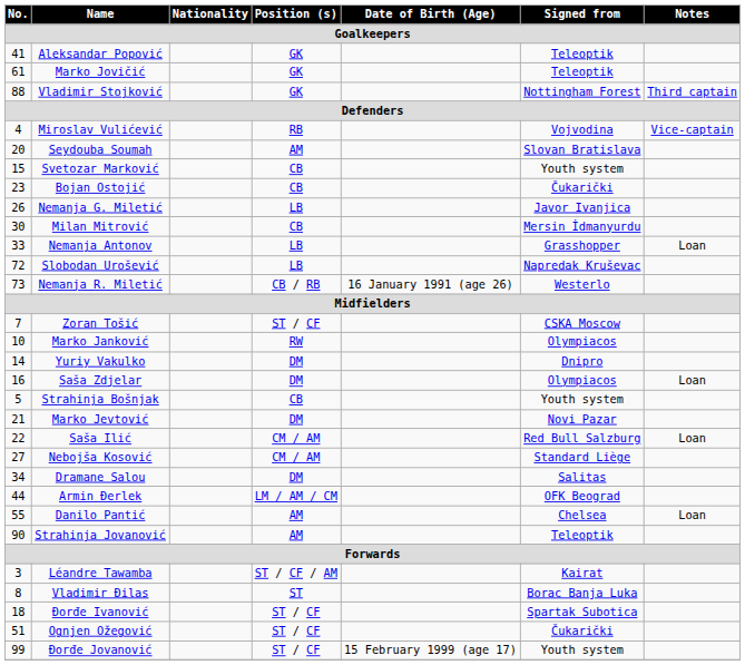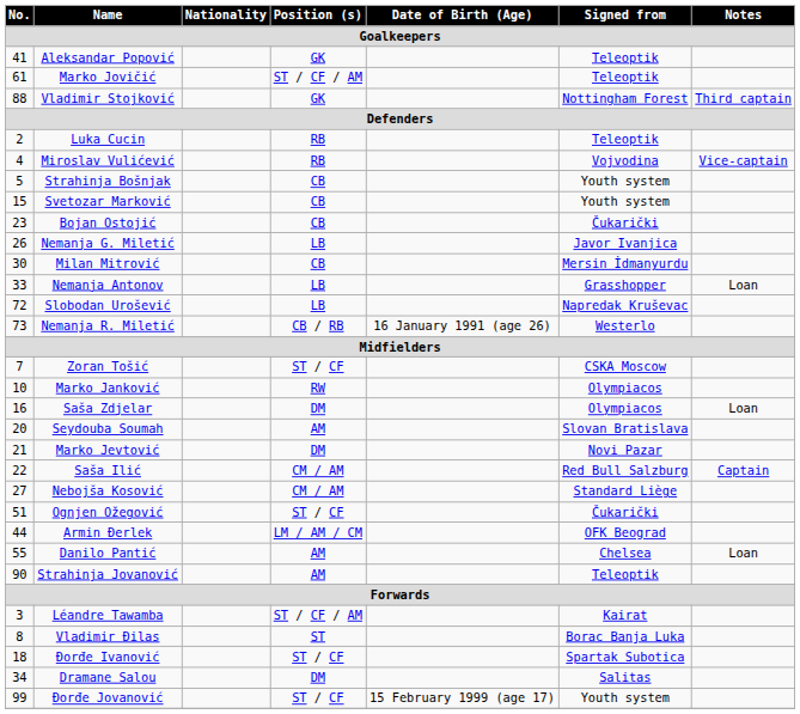 <table class="wikitable" style="text-align:center; font-size:90%; width:85%;">
 <tr>
 <th style="background:#000000; color:white; text-align:center;">No.</th>
 <th style="background:#000000; color:white; text-align:center;">Name</th>
 <th style="background:#000000; color:white; text-align:center;">Nationality</th>
 <th style="background:#000000; color:white; text-align:center;">Position (s)</th>
 <th style="background:#000000; color:white; text-align:center;">Date of Birth (Age)</th>
 <th style="background:#000000; color:white; text-align:center;">Signed from</th>
 <th style="background:#000000; color:white; text-align:center;">Notes</th>
 </tr>
 <tr>
 <th colspan=7 style="background:#dcdcdc; text-align:center;">Goalkeepers</th>
 </tr>
 <tr>
 <td>41</td>
 <td><a href='#'>Aleksandar Popović</a></td>
 <td></td>
 <td><a href='#'>GK</a></td>
 <td></td>
 <td> <a href='#'>Teleoptik</a></td>
 <td></td>
 </tr>
 <tr>
 <td>61</td>
 <td><a href='#'>Marko Jovičić</a></td>
 <td></td>
-<td><a href='#'>GK</a></td>
+<td><a href='#'>ST</a> / <a href='#'>CF</a> / <a href='#'>AM</a></td>
 <td></td>
 <td> <a href='#'>Teleoptik</a></td>
 <td></td>
 </tr>
 <tr>
 <td>88</td>
 <td><a href='#'>Vladimir Stojković</a></td>
 <td></td>
 <td><a href='#'>GK</a></td>
 <td></td>
 <td> <a href='#'>Nottingham Forest</a></td>
 <td><a href='#'>Third captain</a></td>
 </tr>
 <tr>
 <th colspan=7 style="background:#dcdcdc; text-align:center;">Defenders</th>
 </tr>
 <tr>
+<td>2</td>
+<td><a href='#'>Luka Cucin</a></td>
+<td></td>
+<td><a href='#'>RB</a></td>
+<td></td>
+<td> <a href='#'>Teleoptik</a></td>
+<td></td>
+</tr>
+<tr>
 <td>4</td>
 <td><a href='#'>Miroslav Vulićević</a></td>
 <td></td>
 <td><a href='#'>RB</a></td>
 <td></td>
 <td> <a href='#'>Vojvodina</a></td>
 <td><a href='#'>Vice-captain</a></td>
 </tr>
 <tr>
-<td>20</td>
-<td><a href='#'>Seydouba Soumah</a></td>
+<td>5</td>
+<td><a href='#'>Strahinja Bošnjak</a></td>
 <td></td>
-<td><a href='#'>AM</a></td>
+<td><a href='#'>CB</a></td>
 <td></td>
-<td> <a href='#'>Slovan Bratislava</a></td>
+<td>Youth system</td>
 <td></td>
 </tr>
 <tr>
 <td>15</td>
 <td><a href='#'>Svetozar Marković</a></td>
 <td></td>
 <td><a href='#'>CB</a></td>
 <td></td>
 <td>Youth system</td>
 <td></td>
 </tr>
 <tr>
 <td>23</td>
 <td><a href='#'>Bojan Ostojić</a></td>
 <td></td>
 <td><a href='#'>CB</a></td>
 <td></td>
 <td> <a href='#'>Čukarički</a></td>
 <td></td>
 </tr>
 <tr>
 <td>26</td>
 <td><a href='#'>Nemanja G. Miletić</a></td>
 <td></td>
 <td><a href='#'>LB</a></td>
 <td></td>
 <td> <a href='#'>Javor Ivanjica</a></td>
 <td></td>
 </tr>
 <tr>
 <td>30</td>
 <td><a href='#'>Milan Mitrović</a></td>
 <td></td>
 <td><a href='#'>CB</a></td>
 <td></td>
 <td> <a href='#'>Mersin İdmanyurdu</a></td>
 <td></td>
 </tr>
 <tr>
 <td>33</td>
 <td><a href='#'>Nemanja Antonov</a></td>
 <td></td>
 <td><a href='#'>LB</a></td>
 <td></td>
 <td> <a href='#'>Grasshopper</a></td>
 <td>Loan</td>
 </tr>
 <tr>
 <td>72</td>
 <td><a href='#'>Slobodan Urošević</a></td>
 <td></td>
 <td><a href='#'>LB</a></td>
 <td></td>
 <td> <a href='#'>Napredak Kruševac</a></td>
 <td></td>
 </tr>
 <tr>
 <td>73</td>
 <td><a href='#'>Nemanja R. Miletić</a></td>
 <td></td>
 <td><a href='#'>CB</a> / <a href='#'>RB</a></td>
 <td>16 January 1991 (age 26)</td>
 <td> <a href='#'>Westerlo</a></td>
 <td></td>
 </tr>
 <tr>
 <th colspan=7 style="background:#dcdcdc; text-align:center;">Midfielders</th>
 </tr>
 <tr>
 <td>7</td>
 <td><a href='#'>Zoran Tošić</a></td>
 <td></td>
 <td><a href='#'>ST</a> / <a href='#'>CF</a></td>
 <td></td>
 <td> <a href='#'>CSKA Moscow</a></td>
 <td></td>
 </tr>
 <tr>
 <td>10</td>
 <td><a href='#'>Marko Janković</a></td>
 <td></td>
 <td><a href='#'>RW</a></td>
 <td></td>
 <td> <a href='#'>Olympiacos</a></td>
 <td></td>
 </tr>
 <tr>
-<td>14</td>
-<td><a href='#'>Yuriy Vakulko</a></td>
-<td></td>
-<td><a href='#'>DM</a></td>
-<td></td>
-<td> <a href='#'>Dnipro</a></td>
-<td></td>
-</tr>
-<tr>
 <td>16</td>
 <td><a href='#'>Saša Zdjelar</a></td>
 <td></td>
 <td><a href='#'>DM</a></td>
 <td></td>
 <td> <a href='#'>Olympiacos</a></td>
 <td>Loan</td>
 </tr>
 <tr>
-<td>5</td>
-<td><a href='#'>Strahinja Bošnjak</a></td>
+<td>20</td>
+<td><a href='#'>Seydouba Soumah</a></td>
 <td></td>
-<td><a href='#'>CB</a></td>
+<td><a href='#'>AM</a></td>
 <td></td>
-<td>Youth system</td>
+<td> <a href='#'>Slovan Bratislava</a></td>
 <td></td>
 </tr>
 <tr>
 <td>21</td>
 <td><a href='#'>Marko Jevtović</a></td>
 <td></td>
 <td><a href='#'>DM</a></td>
 <td></td>
 <td> <a href='#'>Novi Pazar</a></td>
 <td></td>
 </tr>
 <tr>
 <td>22</td>
 <td><a href='#'>Saša Ilić</a></td>
 <td></td>
 <td><a href='#'>CM / AM</a></td>
 <td></td>
 <td> <a href='#'>Red Bull Salzburg</a></td>
-<td>Loan</td>
+<td><a href='#'>Captain</a></td>
 </tr>
 <tr>
 <td>27</td>
 <td><a href='#'>Nebojša Kosović</a></td>
 <td></td>
 <td><a href='#'>CM / AM</a></td>
 <td></td>
 <td> <a href='#'>Standard Liège</a></td>
 <td></td>
 </tr>
 <tr>
-<td>34</td>
-<td><a href='#'>Dramane Salou</a></td>
+<td>51</td>
+<td><a href='#'>Ognjen Ožegović</a></td>
 <td></td>
-<td><a href='#'>DM</a></td>
+<td><a href='#'>ST</a> / <a href='#'>CF</a></td>
 <td></td>
-<td> <a href='#'>Salitas</a></td>
+<td> <a href='#'>Čukarički</a></td>
 <td></td>
 </tr>
 <tr>
 <td>44</td>
 <td><a href='#'>Armin Đerlek</a></td>
 <td></td>
 <td><a href='#'>LM / AM / CM</a></td>
 <td></td>
 <td> <a href='#'>OFK Beograd</a></td>
 <td></td>
 </tr>
 <tr>
 <td>55</td>
 <td><a href='#'>Danilo Pantić</a></td>
 <td></td>
 <td><a href='#'>AM</a></td>
 <td></td>
 <td> <a href='#'>Chelsea</a></td>
 <td>Loan</td>
 </tr>
 <tr>
 <td>90</td>
 <td><a href='#'>Strahinja Jovanović</a></td>
 <td></td>
 <td><a href='#'>AM</a></td>
 <td></td>
 <td> <a href='#'>Teleoptik</a></td>
 <td></td>
 </tr>
 <tr>
 <th colspan=7 style="background:#dcdcdc; text-align:center;">Forwards</th>
 </tr>
 <tr>
 <td>3</td>
 <td><a href='#'>Léandre Tawamba</a></td>
 <td></td>
 <td><a href='#'>ST</a> / <a href='#'>CF</a> / <a href='#'>AM</a></td>
 <td></td>
 <td> <a href='#'>Kairat</a></td>
 <td></td>
 </tr>
 <tr>
 <td>8</td>
 <td><a href='#'>Vladimir Đilas</a></td>
 <td></td>
 <td><a href='#'>ST</a></td>
 <td></td>
 <td> <a href='#'>Borac Banja Luka</a></td>
 <td></td>
 </tr>
 <tr>
 <td>18</td>
 <td><a href='#'>Đorđe Ivanović</a></td>
 <td></td>
 <td><a href='#'>ST</a> / <a href='#'>CF</a></td>
 <td></td>
 <td> <a href='#'>Spartak Subotica</a></td>
 <td></td>
 </tr>
 <tr>
-<td>51</td>
-<td><a href='#'>Ognjen Ožegović</a></td>
+<td>34</td>
+<td><a href='#'>Dramane Salou</a></td>
 <td></td>
-<td><a href='#'>ST</a> / <a href='#'>CF</a></td>
+<td><a href='#'>DM</a></td>
 <td></td>
-<td> <a href='#'>Čukarički</a></td>
+<td> <a href='#'>Salitas</a></td>
 <td></td>
 </tr>
 <tr>
 <td>99</td>
 <td><a href='#'>Đorđe Jovanović</a></td>
 <td></td>
 <td><a href='#'>ST</a> / <a href='#'>CF</a></td>
 <td>15 February 1999 (age 17)</td>
 <td>Youth system</td>
 <td></td>
 </tr>
 <tr>
 </tr>
 </table>
